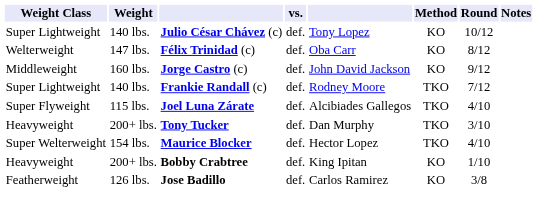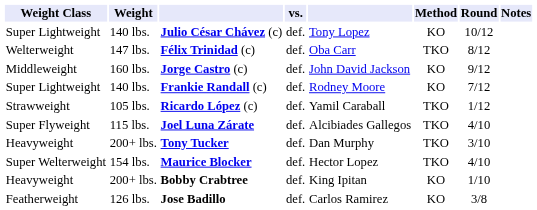 <table class="toccolours" style="font-size: 85%;">
 <tr>
 <th style="background:#e6e8fa; color:#000; text-align:center;">Weight Class</th>
 <th style="background:#e6e8fa; color:#000; text-align:center;">Weight</th>
 <th style="background:#e6e8fa; color:#000; text-align:center;"></th>
 <th style="background:#e6e8fa; color:#000; text-align:center;">vs.</th>
 <th style="background:#e6e8fa; color:#000; text-align:center;"></th>
 <th style="background:#e6e8fa; color:#000; text-align:center;">Method</th>
 <th style="background:#e6e8fa; color:#000; text-align:center;">Round</th>
 <th style="background:#e6e8fa; color:#000; text-align:center;">Notes</th>
 </tr>
 <tr>
 <td>Super Lightweight</td>
 <td>140 lbs.</td>
 <td><strong><a href='#'>Julio César Chávez</a></strong> (c)</td>
 <td>def.</td>
 <td><a href='#'>Tony Lopez</a></td>
 <td align=center>KO</td>
 <td align=center>10/12</td>
 <td></td>
 </tr>
 <tr>
 <td>Welterweight</td>
 <td>147 lbs.</td>
 <td><strong><a href='#'>Félix Trinidad</a></strong> (c)</td>
 <td>def.</td>
 <td><a href='#'>Oba Carr</a></td>
-<td align=center>KO</td>
+<td align=center>TKO</td>
 <td align=center>8/12</td>
 <td></td>
 </tr>
 <tr>
 <td>Middleweight</td>
 <td>160 lbs.</td>
 <td><strong><a href='#'>Jorge Castro</a></strong> (c)</td>
 <td>def.</td>
 <td><a href='#'>John David Jackson</a></td>
 <td align=center>KO</td>
 <td align=center>9/12</td>
 <td></td>
 </tr>
 <tr>
 <td>Super Lightweight</td>
 <td>140 lbs.</td>
 <td><strong><a href='#'>Frankie Randall</a></strong> (c)</td>
 <td>def.</td>
 <td><a href='#'>Rodney Moore</a></td>
+<td align=center>KO</td>
+<td align=center>7/12</td>
+<td></td>
+</tr>
+<tr>
+<td>Strawweight</td>
+<td>105 lbs.</td>
+<td><strong><a href='#'>Ricardo López</a></strong> (c)</td>
+<td>def.</td>
+<td>Yamil Caraball</td>
 <td align=center>TKO</td>
-<td align=center>7/12</td>
+<td align=center>1/12</td>
 <td></td>
 </tr>
 <tr>
 <td>Super Flyweight</td>
 <td>115 lbs.</td>
 <td><strong><a href='#'>Joel Luna Zárate</a></strong></td>
 <td>def.</td>
 <td>Alcibiades Gallegos</td>
 <td align=center>TKO</td>
 <td align=center>4/10</td>
 </tr>
 <tr>
 <td>Heavyweight</td>
 <td>200+ lbs.</td>
 <td><strong><a href='#'>Tony Tucker</a></strong></td>
 <td>def.</td>
 <td>Dan Murphy</td>
 <td align=center>TKO</td>
 <td align=center>3/10</td>
 </tr>
 <tr>
 <td>Super Welterweight</td>
 <td>154 lbs.</td>
 <td><strong><a href='#'>Maurice Blocker</a></strong></td>
 <td>def.</td>
 <td>Hector Lopez</td>
 <td align=center>TKO</td>
 <td align=center>4/10</td>
 </tr>
 <tr>
 <td>Heavyweight</td>
 <td>200+ lbs.</td>
 <td><strong>Bobby Crabtree</strong></td>
 <td>def.</td>
 <td>King Ipitan</td>
 <td align=center>KO</td>
 <td align=center>1/10</td>
 </tr>
 <tr>
 <td>Featherweight</td>
 <td>126 lbs.</td>
 <td><strong>Jose Badillo</strong></td>
 <td>def.</td>
 <td>Carlos Ramirez</td>
 <td align=center>KO</td>
 <td align=center>3/8</td>
 </tr>
 </table>
